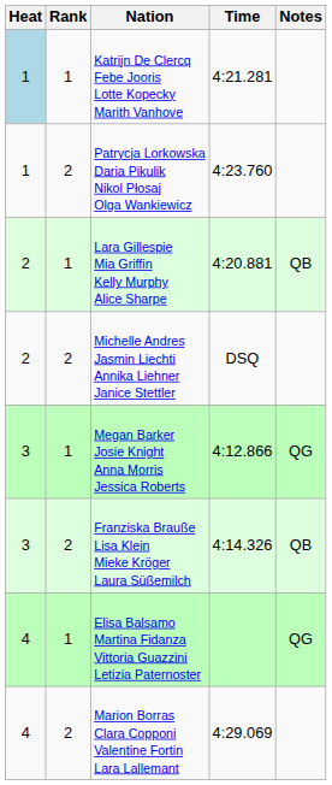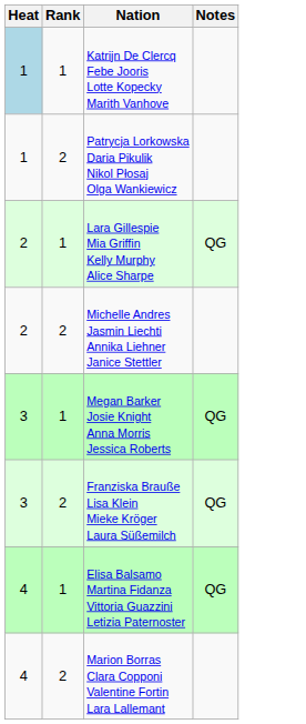 <table class="wikitable sortable" style="text-align:center">
 <tr>
 <th>Heat</th>
 <th>Rank</th>
 <th>Nation</th>
-<th>Time</th>
 <th>Notes</th>
 </tr>
 <tr>
 <td style="background: lightblue;">1</td>
 <td>1</td>
 <td align=left><br><small><a href='#'>Katrijn De Clercq</a><br><a href='#'>Febe Jooris</a><br><a href='#'>Lotte Kopecky</a><br><a href='#'>Marith Vanhove</a></small></td>
-<td>4:21.281</td>
 <td></td>
 </tr>
 <tr>
 <td>1</td>
 <td>2</td>
 <td align=left><br><small><a href='#'>Patrycja Lorkowska</a><br><a href='#'>Daria Pikulik</a><br><a href='#'>Nikol Płosaj</a><br><a href='#'>Olga Wankiewicz</a></small></td>
-<td>4:23.760</td>
 <td></td>
 </tr>
 <tr bgcolor=ddffdd>
 <td>2</td>
 <td>1</td>
 <td align=left><br><small><a href='#'>Lara Gillespie</a><br><a href='#'>Mia Griffin</a><br><a href='#'>Kelly Murphy</a><br><a href='#'>Alice Sharpe</a></small></td>
-<td>4:20.881</td>
-<td>QB</td>
+<td>QG</td>
 </tr>
 <tr>
 <td>2</td>
 <td>2</td>
 <td align=left><br><small><a href='#'>Michelle Andres</a><br><a href='#'>Jasmin Liechti</a><br><a href='#'>Annika Liehner</a><br><a href='#'>Janice Stettler</a></small></td>
-<td>DSQ</td>
 <td></td>
 </tr>
 <tr bgcolor=bbffbb>
 <td>3</td>
 <td>1</td>
 <td align=left><br><small><a href='#'>Megan Barker</a><br><a href='#'>Josie Knight</a><br><a href='#'>Anna Morris</a><br><a href='#'>Jessica Roberts</a></small></td>
-<td>4:12.866</td>
 <td>QG</td>
 </tr>
 <tr bgcolor=ddffdd>
 <td>3</td>
 <td>2</td>
 <td align=left><br><small><a href='#'>Franziska Brauße</a><br><a href='#'>Lisa Klein</a><br><a href='#'>Mieke Kröger</a><br><a href='#'>Laura Süßemilch</a></small></td>
-<td>4:14.326</td>
-<td>QB</td>
+<td>QG</td>
 </tr>
 <tr bgcolor=bbffbb>
 <td>4</td>
 <td>1</td>
 <td align=left><br><small><a href='#'>Elisa Balsamo</a><br><a href='#'>Martina Fidanza</a><br><a href='#'>Vittoria Guazzini</a><br><a href='#'>Letizia Paternoster</a></small></td>
-<td></td>
 <td>QG</td>
 </tr>
 <tr>
 <td>4</td>
 <td>2</td>
 <td align=left><br><small><a href='#'>Marion Borras</a><br><a href='#'>Clara Copponi</a><br><a href='#'>Valentine Fortin</a><br><a href='#'>Lara Lallemant</a></small></td>
-<td>4:29.069</td>
 <td></td>
 </tr>
 </table>
